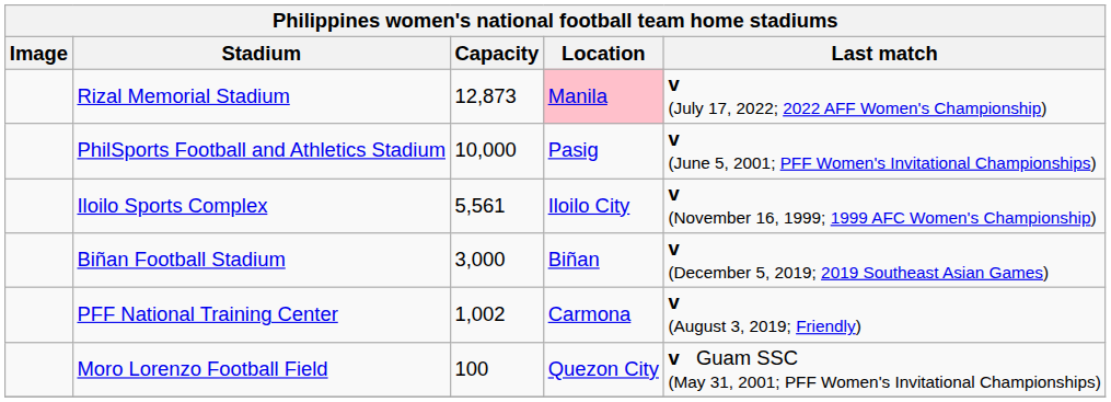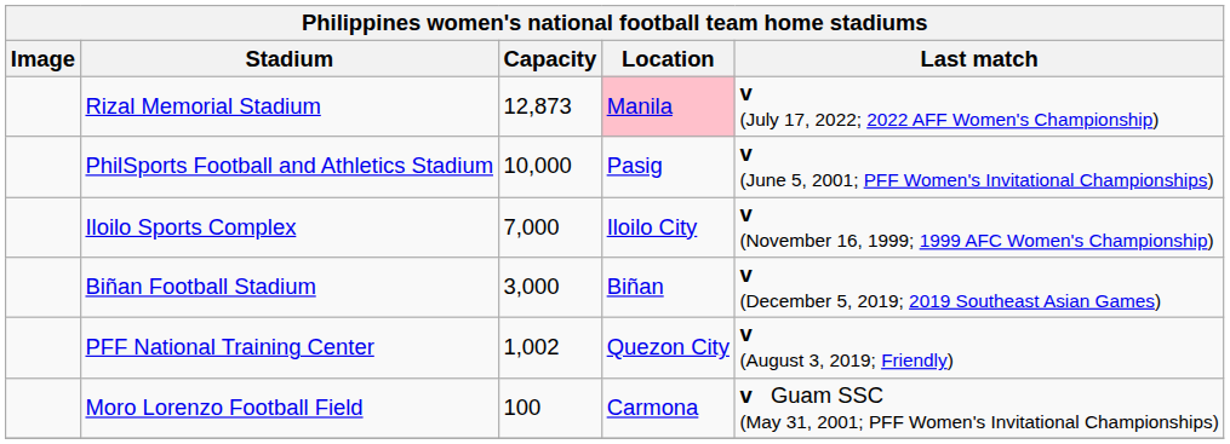 <table class="wikitable mw-collapsible ">
 <tr>
 <th colspan=5>Philippines  women's national football team home stadiums</th>
 </tr>
 <tr>
 <th>Image</th>
 <th>Stadium</th>
 <th>Capacity</th>
 <th>Location</th>
 <th>Last match</th>
 </tr>
 <tr>
 <td></td>
 <td style="text-align:left"><a href='#'>Rizal Memorial Stadium</a></td>
 <td style="text-align:left">12,873</td>
 <td style="background: pink; text-align:left"><a href='#'>Manila</a></td>
 <td style="text-align:left"><strong>v</strong>  <br><small>(July 17, 2022; <a href='#'>2022 AFF Women's Championship</a>)</small></td>
 </tr>
 <tr>
 <td></td>
 <td style="text-align:left"><a href='#'>PhilSports Football and Athletics Stadium</a></td>
 <td style="text-align:left">10,000</td>
 <td style="text-align:left"><a href='#'>Pasig</a></td>
 <td style="text-align:left"><strong>v</strong>  <br><small>(June 5, 2001; <a href='#'>PFF Women's Invitational Championships</a>)</small></td>
 </tr>
 <tr>
 <td></td>
 <td style="text-align:left"><a href='#'>Iloilo Sports Complex</a></td>
-<td style="text-align:left">5,561</td>
+<td style="text-align:left">7,000</td>
 <td style="text-align:left"><a href='#'>Iloilo City</a></td>
 <td style="text-align:left"><strong>v</strong>  <br><small>(November 16, 1999; <a href='#'>1999 AFC Women's Championship</a>)</small></td>
 </tr>
 <tr>
 <td></td>
 <td style="text-align:left"><a href='#'>Biñan Football Stadium</a></td>
 <td style="text-align:left">3,000</td>
 <td style="text-align:left"><a href='#'>Biñan</a></td>
 <td style="text-align:left"><strong>v</strong>  <br><small>(December 5, 2019; <a href='#'>2019 Southeast Asian Games</a>)</small></td>
 </tr>
 <tr>
 <td></td>
 <td style="text-align:left"><a href='#'>PFF National Training Center</a></td>
 <td style="text-align:left">1,002</td>
-<td style="text-align:left"><a href='#'>Carmona</a></td>
+<td style="text-align:left"><a href='#'>Quezon City</a></td>
 <td style="text-align:left"><strong>v</strong>  <br><small>(August 3, 2019; <a href='#'>Friendly</a>)</small></td>
 </tr>
 <tr>
 <td></td>
 <td style="text-align:left"><a href='#'>Moro Lorenzo Football Field</a></td>
 <td style="text-align:left">100</td>
-<td style="text-align:left"><a href='#'>Quezon City</a></td>
+<td style="text-align:left"><a href='#'>Carmona</a></td>
 <td style="text-align:left"><strong>v</strong>   Guam SSC<br><small>(May 31, 2001; PFF Women's Invitational Championships)</small></td>
 </tr>
 <tr>
 </tr>
 </table>
